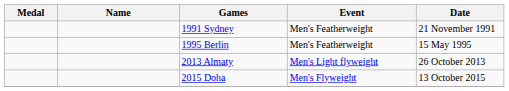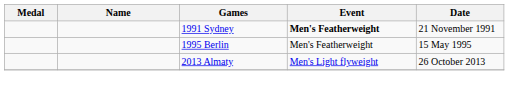 <table class="wikitable sortable" style="font-size:90%">
 <tr>
 <th width="70">Medal</th>
 <th width="170">Name</th>
 <th width="150">Games</th>
 <th width="180">Event</th>
 <th width="120">Date</th>
 </tr>
 <tr>
 <td></td>
 <td></td>
 <td> <a href='#'>1991 Sydney</a></td>
-<td>Men's Featherweight</td>
+<td><strong>Men's Featherweight</strong></td>
 <td>21 November 1991</td>
 </tr>
 <tr>
 <td></td>
 <td></td>
 <td> <a href='#'>1995 Berlin</a></td>
 <td>Men's Featherweight</td>
 <td>15 May 1995</td>
 </tr>
 <tr>
 <td></td>
 <td></td>
 <td> <a href='#'>2013 Almaty</a></td>
 <td><a href='#'>Men's Light flyweight</a></td>
 <td>26 October 2013</td>
 </tr>
 <tr>
-<td></td>
-<td></td>
-<td> <a href='#'>2015 Doha</a></td>
-<td><a href='#'>Men's Flyweight</a></td>
-<td>13 October 2015</td>
-</tr>
-<tr>
 </tr>
 </table>
